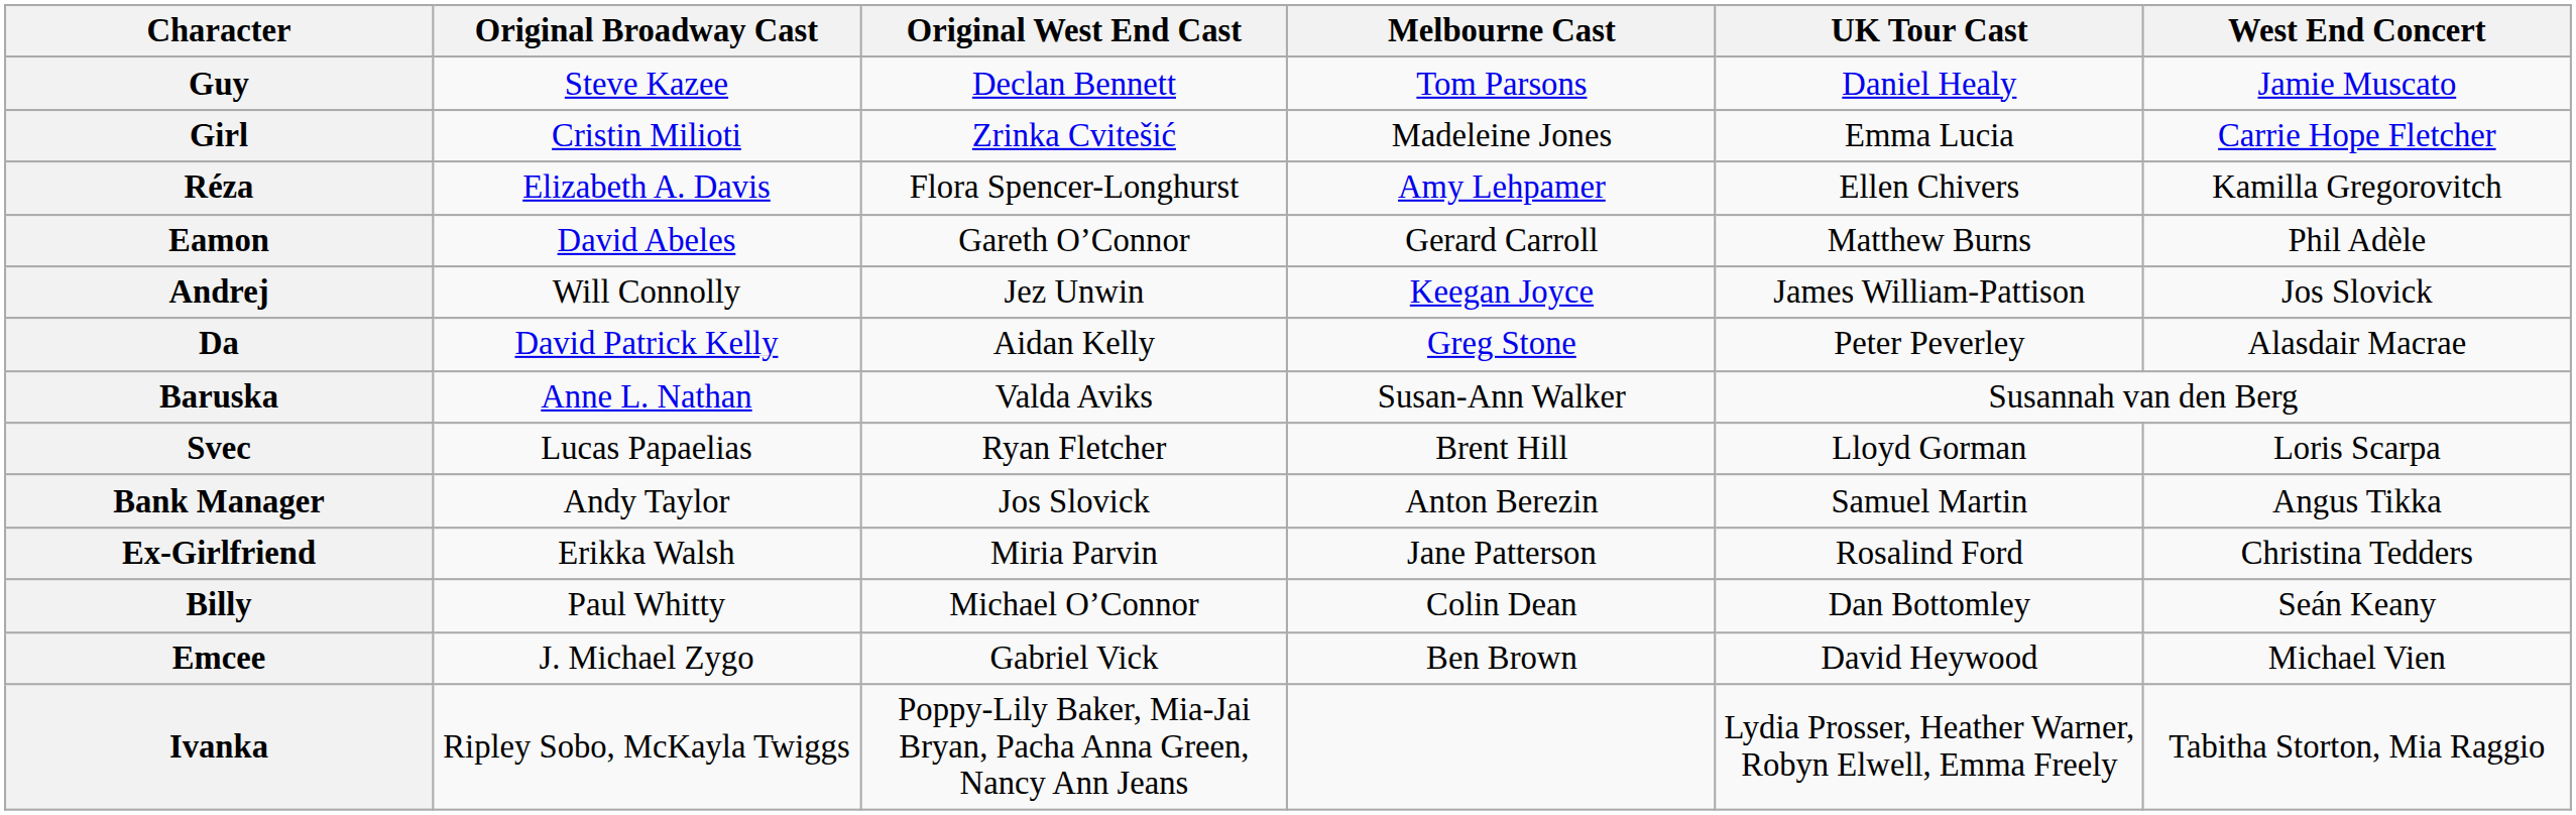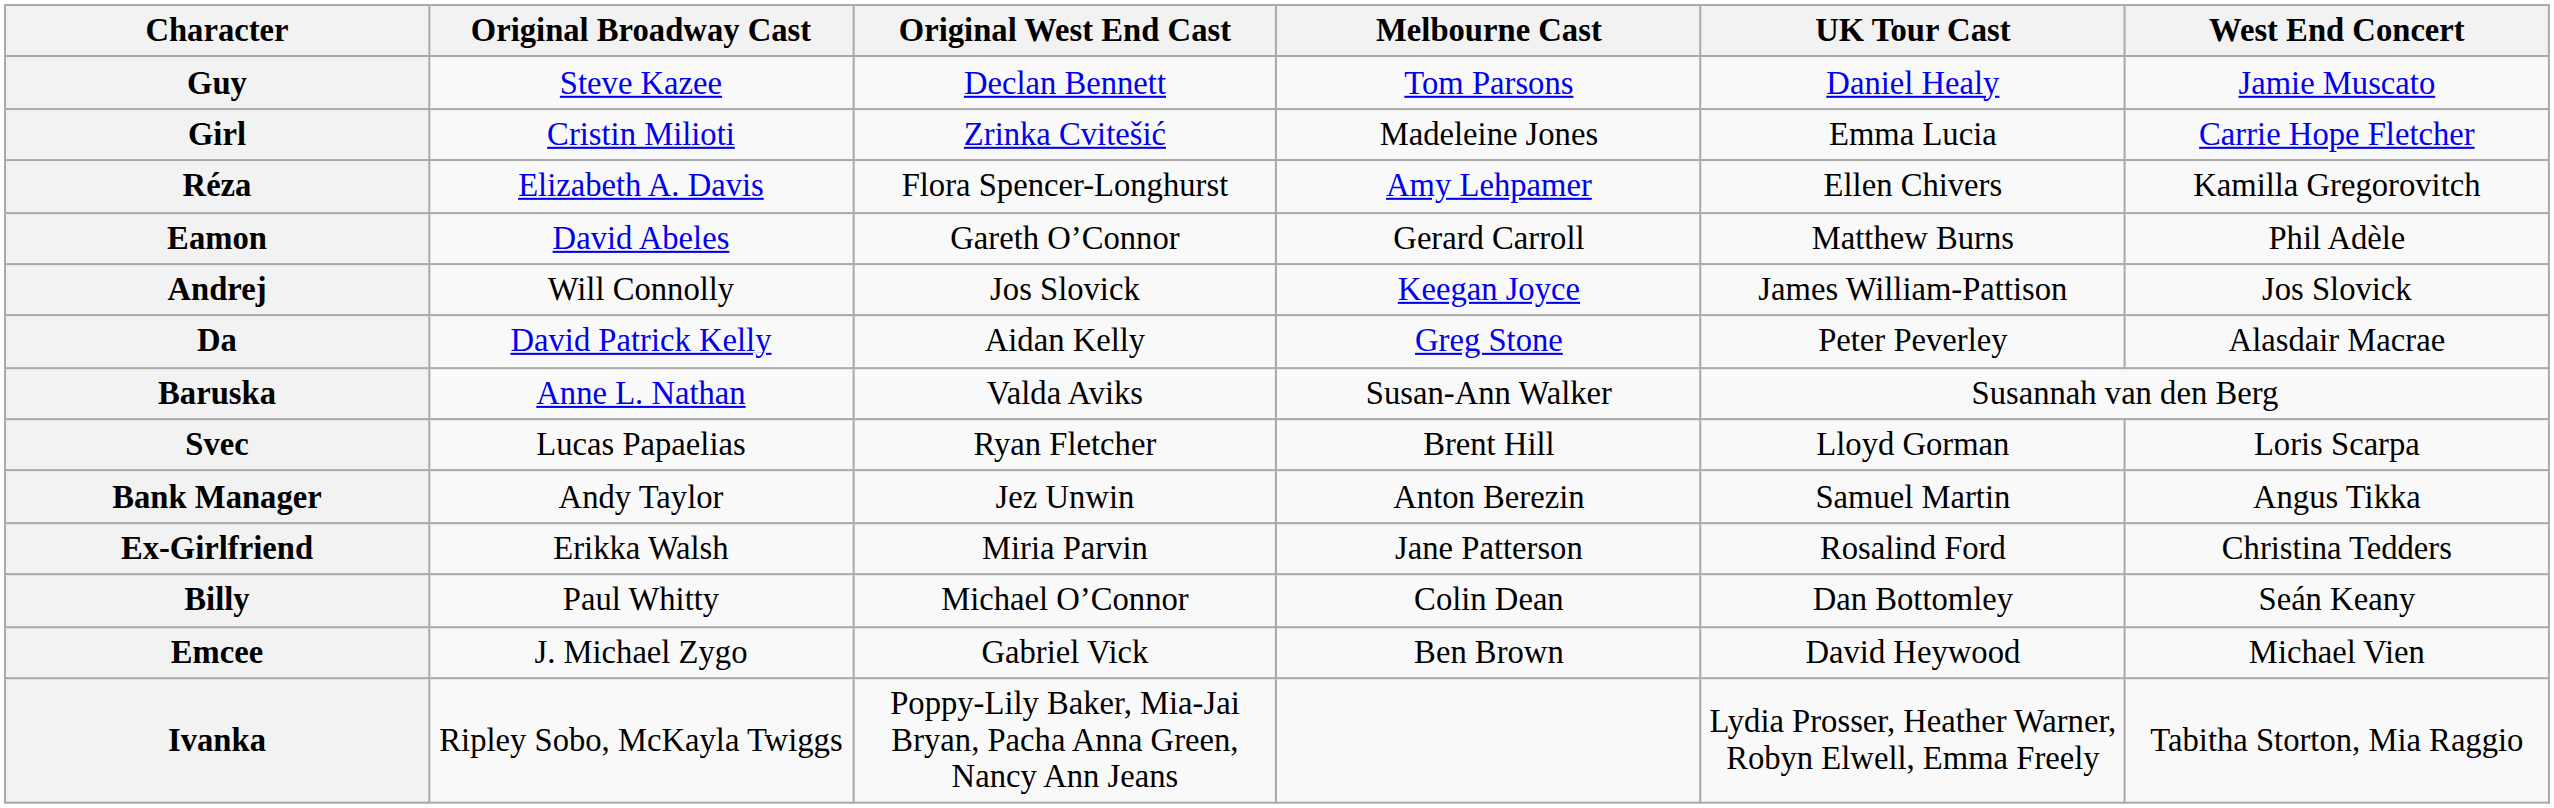 <table class="wikitable" style="text-align:center;">
 <tr>
 <th style="width:10%;">Character</th>
 <th style="width:10%;">Original Broadway Cast</th>
 <th style="width:10%;">Original West End Cast</th>
 <th style="width:10%;">Melbourne Cast</th>
 <th style="width:10%;">UK Tour Cast</th>
 <th style="width:10%;">West End Concert</th>
 </tr>
 <tr>
 <th scope="row">Guy</th>
 <td><a href='#'>Steve Kazee</a></td>
 <td><a href='#'>Declan Bennett</a></td>
 <td><a href='#'>Tom Parsons</a></td>
 <td><a href='#'>Daniel Healy</a></td>
 <td><a href='#'>Jamie Muscato</a></td>
 </tr>
 <tr>
 <th scope="row">Girl</th>
 <td><a href='#'>Cristin Milioti</a></td>
 <td><a href='#'>Zrinka Cvitešić</a></td>
 <td>Madeleine Jones</td>
 <td>Emma Lucia</td>
 <td><a href='#'>Carrie Hope Fletcher</a></td>
 </tr>
 <tr>
 <th scope="row">Réza</th>
 <td><a href='#'>Elizabeth A. Davis</a></td>
 <td>Flora Spencer-Longhurst</td>
 <td><a href='#'>Amy Lehpamer</a></td>
 <td>Ellen Chivers</td>
 <td>Kamilla Gregorovitch</td>
 </tr>
 <tr>
 <th scope="row">Eamon</th>
 <td><a href='#'>David Abeles</a></td>
 <td>Gareth O’Connor</td>
 <td>Gerard Carroll</td>
 <td>Matthew Burns</td>
 <td>Phil Adèle</td>
 </tr>
 <tr>
 <th scope="row">Andrej</th>
 <td>Will Connolly</td>
-<td>Jez Unwin</td>
+<td>Jos Slovick</td>
 <td><a href='#'>Keegan Joyce</a></td>
 <td>James William-Pattison</td>
 <td>Jos Slovick</td>
 </tr>
 <tr>
 <th scope="row">Da</th>
 <td><a href='#'>David Patrick Kelly</a></td>
 <td>Aidan Kelly</td>
 <td><a href='#'>Greg Stone</a></td>
 <td>Peter Peverley</td>
 <td>Alasdair Macrae</td>
 </tr>
 <tr>
 <th scope="row">Baruska</th>
 <td><a href='#'>Anne L. Nathan</a></td>
 <td>Valda Aviks</td>
 <td>Susan-Ann Walker</td>
 <td colspan=2>Susannah van den Berg</td>
 </tr>
 <tr>
 <th scope="row">Svec</th>
 <td>Lucas Papaelias</td>
 <td>Ryan Fletcher</td>
 <td>Brent Hill</td>
 <td>Lloyd Gorman</td>
 <td>Loris Scarpa</td>
 </tr>
 <tr>
 <th scope="row">Bank Manager</th>
 <td>Andy Taylor</td>
-<td>Jos Slovick</td>
+<td>Jez Unwin</td>
 <td>Anton Berezin</td>
 <td>Samuel Martin</td>
 <td>Angus Tikka</td>
 </tr>
 <tr>
 <th scope="row">Ex-Girlfriend</th>
 <td>Erikka Walsh</td>
 <td>Miria Parvin</td>
 <td>Jane Patterson</td>
 <td>Rosalind Ford</td>
 <td>Christina Tedders</td>
 </tr>
 <tr>
 <th scope="row">Billy</th>
 <td>Paul Whitty</td>
 <td>Michael O’Connor</td>
 <td>Colin Dean</td>
 <td>Dan Bottomley</td>
 <td>Seán Keany</td>
 </tr>
 <tr>
 <th scope="row">Emcee</th>
 <td>J. Michael Zygo</td>
 <td>Gabriel Vick</td>
 <td>Ben Brown</td>
 <td>David Heywood</td>
 <td>Michael Vien</td>
 </tr>
 <tr>
 <th scope="row">Ivanka</th>
 <td>Ripley Sobo, McKayla Twiggs</td>
 <td>Poppy-Lily Baker, Mia-Jai Bryan, Pacha Anna Green, Nancy Ann Jeans</td>
 <td></td>
 <td>Lydia Prosser, Heather Warner, Robyn Elwell, Emma Freely</td>
 <td>Tabitha Storton, Mia Raggio</td>
 </tr>
 </table>
